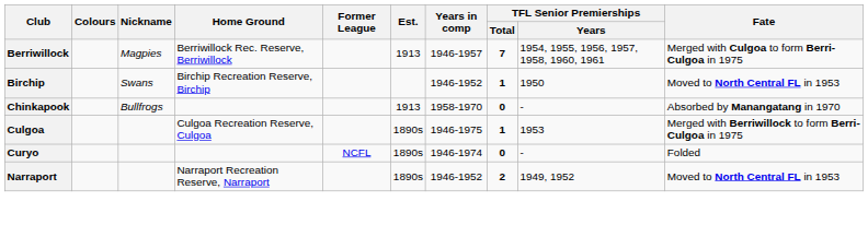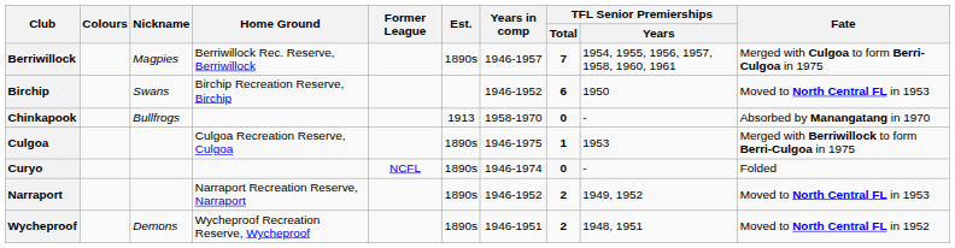 <table class="wikitable sortable" style="text-align:center; width:100%">
 <tr>
 <th rowspan="2">Club</th>
 <th rowspan="2">Colours</th>
 <th rowspan="2">Nickname</th>
 <th rowspan="2">Home Ground</th>
 <th rowspan="2">Former League</th>
 <th rowspan="2">Est.</th>
 <th rowspan="2">Years in comp</th>
 <th colspan="2">TFL Senior Premierships</th>
 <th rowspan="2">Fate</th>
 </tr>
 <tr>
 <th>Total</th>
 <th>Years</th>
 </tr>
 <tr>
 <th style="text-align:left">Berriwillock</th>
 <td></td>
 <td align="left"><em>Magpies</em></td>
 <td align="left">Berriwillock Rec. Reserve, <a href='#'>Berriwillock</a></td>
 <td></td>
-<td>1913</td>
+<td>1890s</td>
 <td>1946-1957</td>
 <td><strong>7</strong></td>
 <td align="left">1954, 1955, 1956, 1957, 1958, 1960, 1961</td>
 <td align="left">Merged with <strong>Culgoa</strong> to form <strong>Berri-Culgoa</strong> in 1975</td>
 </tr>
 <tr>
 <th style="text-align:left">Birchip</th>
 <td></td>
 <td align="left"><em>Swans</em></td>
 <td align="left">Birchip Recreation Reserve, <a href='#'>Birchip</a></td>
 <td></td>
 <td></td>
 <td>1946-1952</td>
-<td><strong>1</strong></td>
+<td><strong>6</strong></td>
 <td align="left">1950</td>
 <td align="left">Moved to <a href='#'><strong>North Central FL</strong></a> in 1953</td>
 </tr>
 <tr>
 <th style="text-align:left">Chinkapook</th>
 <td></td>
 <td align="left"><em>Bullfrogs</em></td>
 <td></td>
 <td></td>
 <td>1913</td>
 <td>1958-1970</td>
 <td><strong>0</strong></td>
 <td align="left">-</td>
 <td align="left">Absorbed by <strong>Manangatang</strong> in 1970</td>
 </tr>
 <tr>
 <th style="text-align:left">Culgoa</th>
 <td></td>
 <td></td>
 <td align="left">Culgoa Recreation Reserve, <a href='#'>Culgoa</a></td>
 <td></td>
 <td>1890s</td>
 <td>1946-1975</td>
 <td><strong>1</strong></td>
 <td align="left">1953</td>
 <td align="left">Merged with <strong>Berriwillock</strong> to form <strong>Berri-Culgoa</strong> in 1975</td>
 </tr>
 <tr>
 <th style="text-align:left">Curyo</th>
 <td></td>
 <td></td>
 <td></td>
 <td><a href='#'>NCFL</a></td>
 <td>1890s</td>
 <td>1946-1974</td>
 <td><strong>0</strong></td>
 <td align="left">-</td>
 <td align="left">Folded</td>
 </tr>
 <tr>
 <th style="text-align:left">Narraport</th>
 <td></td>
 <td align="left"></td>
 <td align="left">Narraport Recreation Reserve, <a href='#'>Narraport</a></td>
 <td></td>
 <td>1890s</td>
 <td>1946-1952</td>
 <td><strong>2</strong></td>
 <td align="left">1949, 1952</td>
 <td align="left">Moved to <a href='#'><strong>North Central FL</strong></a> in 1953</td>
 </tr>
+<tr>
+<th style="text-align:left">Wycheproof</th>
+<td></td>
+<td align="left"><em>Demons</em></td>
+<td align="left">Wycheproof Recreation Reserve, <a href='#'>Wycheproof</a></td>
+<td></td>
+<td>1890s</td>
+<td>1946-1951</td>
+<td><strong>2</strong></td>
+<td align="left">1948, 1951</td>
+<td align="left">Moved to <a href='#'><strong>North Central FL</strong></a> in 1952</td>
+</tr>
 </table>
